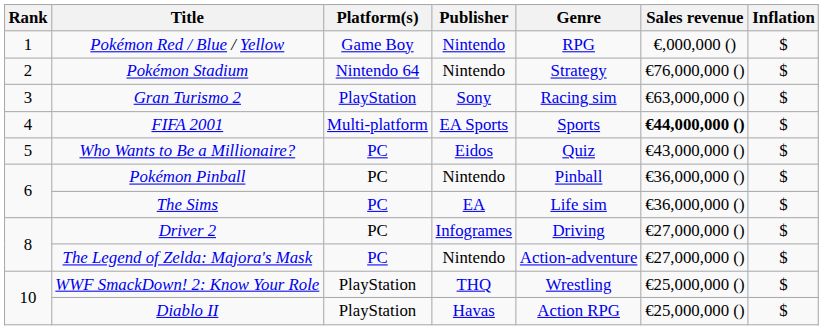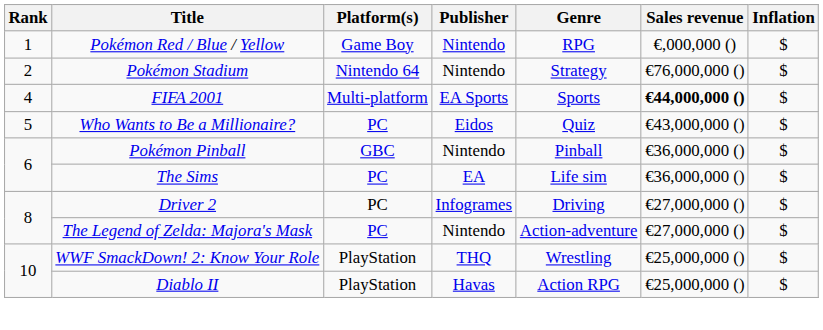 <table class="wikitable sortable" style="text-align:center">
 <tr>
 <th>Rank</th>
 <th>Title</th>
 <th>Platform(s)</th>
 <th>Publisher</th>
 <th>Genre</th>
 <th>Sales revenue</th>
 <th>Inflation</th>
 </tr>
 <tr>
 <td>1</td>
 <td><em><a href='#'>Pokémon Red / Blue</a> / <a href='#'>Yellow</a></em></td>
 <td><a href='#'>Game Boy</a></td>
 <td><a href='#'>Nintendo</a></td>
 <td><a href='#'>RPG</a></td>
 <td>€,000,000 ()</td>
 <td>$</td>
 </tr>
 <tr>
 <td>2</td>
 <td><em><a href='#'>Pokémon Stadium</a></em></td>
 <td><a href='#'>Nintendo 64</a></td>
 <td>Nintendo</td>
 <td><a href='#'>Strategy</a></td>
 <td>€76,000,000 ()</td>
 <td>$</td>
 </tr>
 <tr>
-<td>3</td>
-<td><em><a href='#'>Gran Turismo 2</a></em></td>
-<td><a href='#'>PlayStation</a></td>
-<td><a href='#'>Sony</a></td>
-<td><a href='#'>Racing sim</a></td>
-<td>€63,000,000 ()</td>
-<td>$</td>
-</tr>
-<tr>
 <td>4</td>
 <td><em><a href='#'>FIFA 2001</a></em></td>
 <td><a href='#'>Multi-platform</a></td>
 <td><a href='#'>EA Sports</a></td>
 <td><a href='#'>Sports</a></td>
 <td><strong>€44,000,000 ()</strong></td>
 <td>$</td>
 </tr>
 <tr>
 <td>5</td>
 <td><a href='#'><em>Who Wants to Be a Millionaire?</em></a></td>
 <td><a href='#'>PC</a></td>
 <td><a href='#'>Eidos</a></td>
 <td><a href='#'>Quiz</a></td>
 <td>€43,000,000 ()</td>
 <td>$</td>
 </tr>
 <tr>
 <td rowspan="2">6</td>
 <td><em><a href='#'>Pokémon Pinball</a></em></td>
-<td>PC</td>
+<td><a href='#'>GBC</a></td>
 <td>Nintendo</td>
 <td><a href='#'>Pinball</a></td>
 <td>€36,000,000 ()</td>
 <td>$</td>
 </tr>
 <tr>
 <td><a href='#'><em>The Sims</em></a></td>
 <td><a href='#'>PC</a></td>
 <td><a href='#'>EA</a></td>
 <td><a href='#'>Life sim</a></td>
 <td>€36,000,000 ()</td>
 <td>$</td>
 </tr>
 <tr>
 <td rowspan="2">8</td>
 <td><em><a href='#'>Driver 2</a></em></td>
 <td>PC</td>
 <td><a href='#'>Infogrames</a></td>
 <td><a href='#'>Driving</a></td>
 <td>€27,000,000 ()</td>
 <td>$</td>
 </tr>
 <tr>
 <td><em><a href='#'>The Legend of Zelda: Majora's Mask</a></em></td>
 <td><a href='#'>PC</a></td>
 <td>Nintendo</td>
 <td><a href='#'>Action-adventure</a></td>
 <td>€27,000,000 ()</td>
 <td>$</td>
 </tr>
 <tr>
 <td rowspan="2">10</td>
 <td><em><a href='#'>WWF SmackDown! 2: Know Your Role</a></em></td>
 <td>PlayStation</td>
 <td><a href='#'>THQ</a></td>
 <td><a href='#'>Wrestling</a></td>
 <td>€25,000,000 ()</td>
 <td>$</td>
 </tr>
 <tr>
 <td><em><a href='#'>Diablo II</a></em></td>
 <td>PlayStation</td>
 <td><a href='#'>Havas</a></td>
 <td><a href='#'>Action RPG</a></td>
 <td>€25,000,000 ()</td>
 <td>$</td>
 </tr>
 </table>
